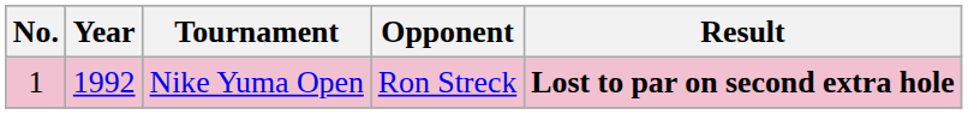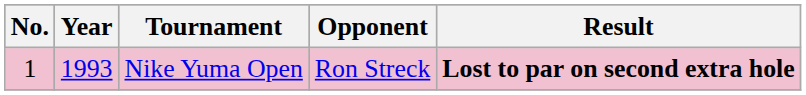 <table class="wikitable" style="font-size:95%;">
 <tr>
 <th>No.</th>
 <th>Year</th>
 <th>Tournament</th>
 <th>Opponent</th>
 <th>Result</th>
 </tr>
 <tr style="background:#F2C1D1;">
 <td align=center>1</td>
-<td><a href='#'>1992</a></td>
+<td><a href='#'>1993</a></td>
 <td><a href='#'>Nike Yuma Open</a></td>
 <td> <a href='#'>Ron Streck</a></td>
 <td><strong>Lost to par on second extra hole</strong></td>
 </tr>
 </table>
